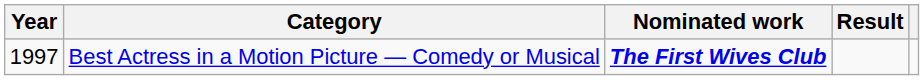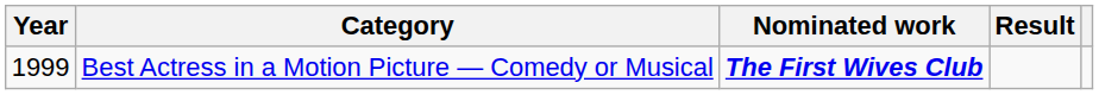 <table class="wikitable plainrowheaders">
 <tr>
 <th>Year</th>
 <th>Category</th>
 <th>Nominated work</th>
 <th>Result</th>
 <th></th>
 </tr>
 <tr>
-<td>1997</td>
+<td>1999</td>
 <td><a href='#'>Best Actress in a Motion Picture — Comedy or Musical</a></td>
 <td><strong><em><a href='#'>The First Wives Club</a></em></strong></td>
 <td></td>
 <td align="center"></td>
 </tr>
 </table>
